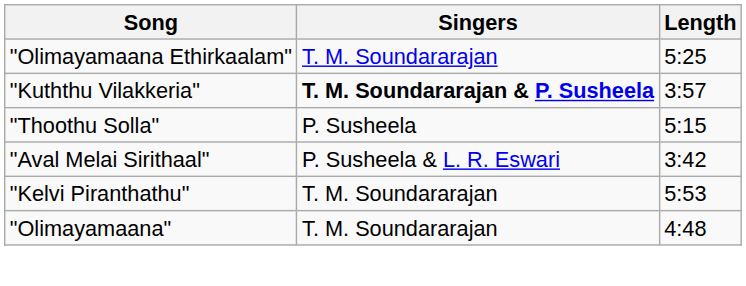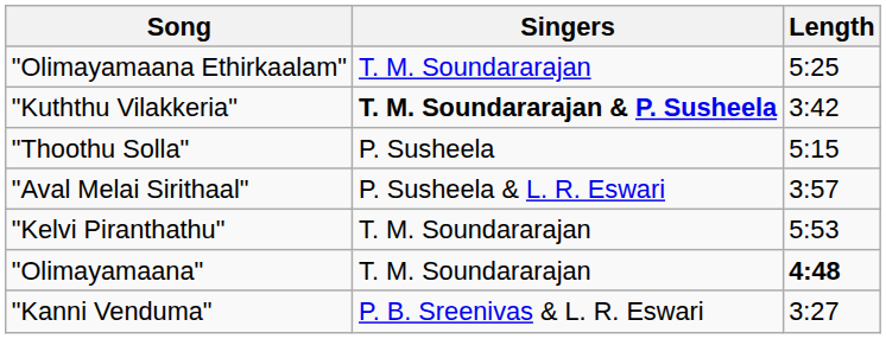 <table class="wikitable" style="font-size:95%;">
 <tr>
 <th>Song</th>
 <th>Singers</th>
 <th>Length</th>
 </tr>
 <tr>
 <td>"Olimayamaana Ethirkaalam"</td>
 <td><a href='#'>T. M. Soundararajan</a></td>
 <td>5:25</td>
 </tr>
 <tr>
 <td>"Kuththu Vilakkeria"</td>
 <td><strong>T. M. Soundararajan & <a href='#'>P. Susheela</a></strong></td>
-<td>3:57</td>
+<td>3:42</td>
 </tr>
 <tr>
 <td>"Thoothu Solla"</td>
 <td>P. Susheela</td>
 <td>5:15</td>
 </tr>
 <tr>
 <td>"Aval Melai Sirithaal"</td>
 <td>P. Susheela & <a href='#'>L. R. Eswari</a></td>
-<td>3:42</td>
+<td>3:57</td>
 </tr>
 <tr>
 <td>"Kelvi Piranthathu"</td>
 <td>T. M. Soundararajan</td>
 <td>5:53</td>
 </tr>
 <tr>
 <td>"Olimayamaana"</td>
 <td>T. M. Soundararajan</td>
-<td>4:48</td>
+<td><strong>4:48</strong></td>
+</tr>
+<tr>
+<td>"Kanni Venduma"</td>
+<td><a href='#'>P. B. Sreenivas</a> & L. R. Eswari</td>
+<td>3:27</td>
 </tr>
 </table>
